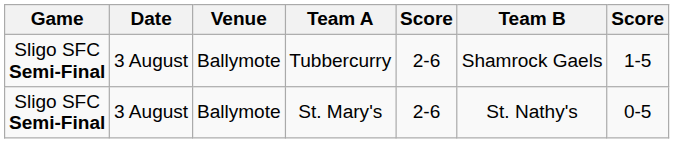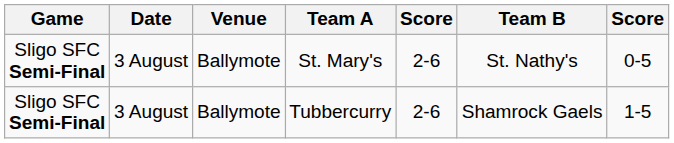 <table class="wikitable">
 <tr>
 <th>Game</th>
 <th>Date</th>
 <th>Venue</th>
 <th>Team A</th>
 <th>Score</th>
 <th>Team B</th>
 <th>Score</th>
 </tr>
 <tr align="center">
 <td>Sligo SFC<br><strong>Semi-Final</strong></td>
 <td>3 August</td>
 <td>Ballymote</td>
+<td>St. Mary's</td>
+<td>2-6</td>
+<td>St. Nathy's</td>
+<td>0-5</td>
+</tr>
+<tr align="center">
+<td>Sligo SFC<br><strong>Semi-Final</strong></td>
+<td>3 August</td>
+<td>Ballymote</td>
 <td>Tubbercurry</td>
 <td>2-6</td>
 <td>Shamrock Gaels</td>
 <td>1-5</td>
 </tr>
-<tr align="center">
-<td>Sligo SFC<br><strong>Semi-Final</strong></td>
-<td>3 August</td>
-<td>Ballymote</td>
-<td>St. Mary's</td>
-<td>2-6</td>
-<td>St. Nathy's</td>
-<td>0-5</td>
-</tr>
 </table>
